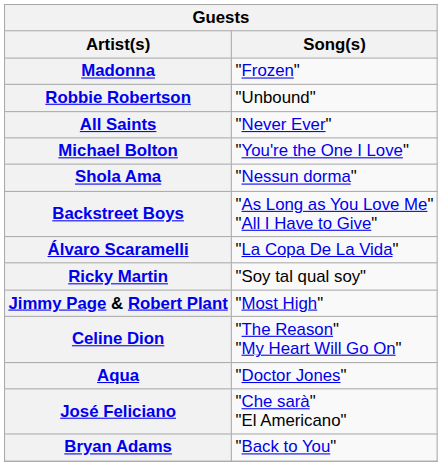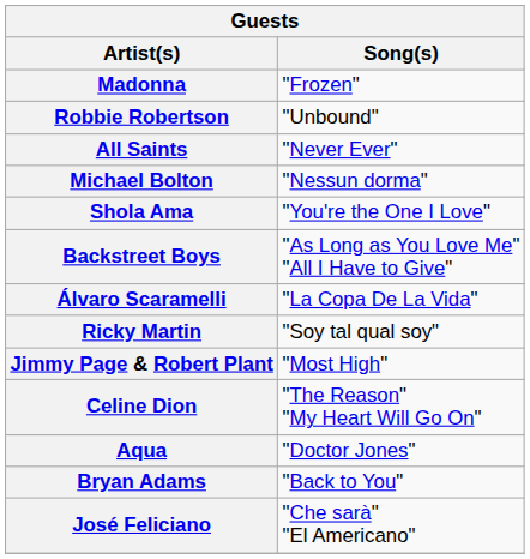 <table class="plainrowheaders wikitable">
 <tr>
 <th colspan="2">Guests</th>
 </tr>
 <tr>
 <th>Artist(s)</th>
 <th>Song(s)</th>
 </tr>
 <tr>
 <th scope="row"><a href='#'>Madonna</a></th>
 <td>"<a href='#'>Frozen</a>"</td>
 </tr>
 <tr>
 <th scope="row"><a href='#'>Robbie Robertson</a></th>
 <td>"Unbound"</td>
 </tr>
 <tr>
 <th scope="row"><a href='#'>All Saints</a></th>
 <td>"<a href='#'>Never Ever</a>"</td>
 </tr>
 <tr>
 <th scope="row"><a href='#'>Michael Bolton</a></th>
-<td>"<a href='#'>You're the One I Love</a>"</td>
+<td>"<a href='#'>Nessun dorma</a>"</td>
 </tr>
 <tr>
 <th scope="row"><a href='#'>Shola Ama</a></th>
-<td>"<a href='#'>Nessun dorma</a>"</td>
+<td>"<a href='#'>You're the One I Love</a>"</td>
 </tr>
 <tr>
 <th scope="row"><a href='#'>Backstreet Boys</a></th>
 <td>"<a href='#'>As Long as You Love Me</a>"<br> "<a href='#'>All I Have to Give</a>"</td>
 </tr>
 <tr>
 <th scope="row"><a href='#'>Álvaro Scaramelli</a></th>
 <td>"<a href='#'>La Copa De La Vida</a>"</td>
 </tr>
 <tr>
 <th scope="row"><a href='#'>Ricky Martin</a></th>
 <td>"Soy tal qual soy"</td>
 </tr>
 <tr>
 <th scope="row"><a href='#'>Jimmy Page</a> & <a href='#'>Robert Plant</a></th>
 <td>"<a href='#'>Most High</a>"</td>
 </tr>
 <tr>
 <th scope="row"><a href='#'>Celine Dion</a></th>
 <td>"<a href='#'>The Reason</a>"<br> "<a href='#'>My Heart Will Go On</a>"</td>
 </tr>
 <tr>
 <th scope="row"><a href='#'>Aqua</a></th>
 <td>"<a href='#'>Doctor Jones</a>"</td>
 </tr>
 <tr>
+<th scope="row"><a href='#'>Bryan Adams</a></th>
+<td>"<a href='#'>Back to You</a>"</td>
+</tr>
+<tr>
 <th scope="row"><a href='#'>José Feliciano</a></th>
 <td>"<a href='#'>Che sarà</a>"<br> "El Americano"</td>
 </tr>
 <tr>
-<th scope="row"><a href='#'>Bryan Adams</a></th>
-<td>"<a href='#'>Back to You</a>"</td>
-</tr>
-<tr>
 </tr>
 </table>
